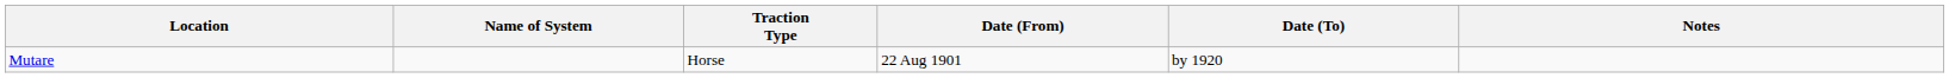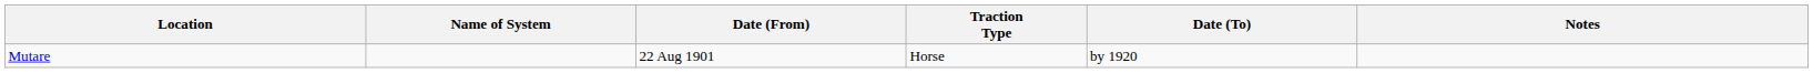 <table class="wikitable" style="width:100%;">
 <tr>
 <th style="width:20%;">Location</th>
 <th style="width:15%;">Name of System</th>
+<th style="width:15%;">Date (From)</th>
 <th style="width:10%;">Traction<br>Type</th>
-<th style="width:15%;">Date (From)</th>
 <th style="width:15%;">Date (To)</th>
 <th style="width:25%;">Notes</th>
 </tr>
 <tr>
 <td><a href='#'>Mutare</a></td>
 <td> </td>
+<td>22 Aug 1901</td>
 <td>Horse</td>
-<td>22 Aug 1901</td>
 <td>by 1920</td>
 <td> </td>
 </tr>
 </table>
